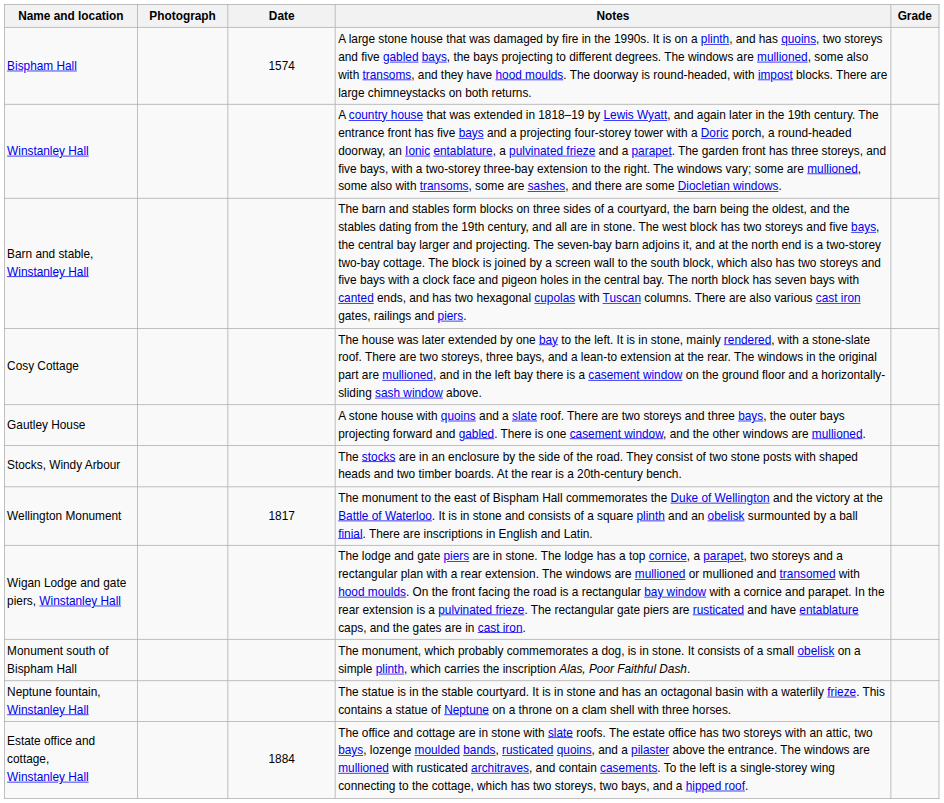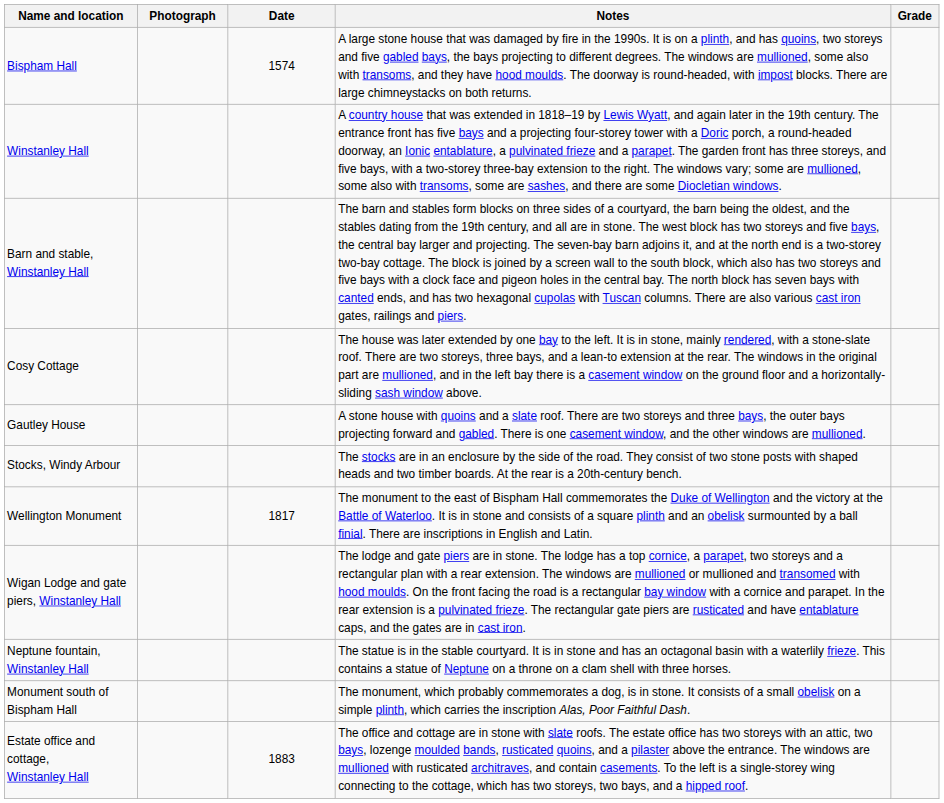 <table class="wikitable sortable plainrowheaders" style="width:100%; border:0; text-align:left; line-height:150%;">
 <tr>
 <th scope="col"  style="width:150px">Name and location</th>
 <th scope="col"  style="width:100px" class="unsortable">Photograph</th>
 <th scope="col"  style="width:120px">Date</th>
 <th scope="col"  style="width:650px" class="unsortable">Notes</th>
 <th scope="col"  style="width:50px">Grade</th>
 </tr>
 <tr>
 <td><a href='#'>Bispham Hall</a><br><small></small></td>
 <td></td>
 <td align="center">1574</td>
 <td>A large stone house that was damaged by fire in the 1990s. It is on a <a href='#'>plinth</a>, and has <a href='#'>quoins</a>, two storeys and five <a href='#'>gabled</a> <a href='#'>bays</a>, the bays projecting to different degrees. The windows are <a href='#'>mullioned</a>, some also with <a href='#'>transoms</a>, and they have <a href='#'>hood moulds</a>. The doorway is round-headed, with <a href='#'>impost</a> blocks. There are large chimneystacks on both returns.</td>
 <td align="center" ></td>
 </tr>
 <tr>
 <td><a href='#'>Winstanley Hall</a><br><small></small></td>
 <td></td>
 <td align="center"></td>
 <td>A <a href='#'>country house</a> that was extended in 1818–19 by <a href='#'>Lewis Wyatt</a>, and again later in the 19th century. The entrance front has five <a href='#'>bays</a> and a projecting four-storey tower with a <a href='#'>Doric</a> porch, a round-headed doorway, an <a href='#'>Ionic</a> <a href='#'>entablature</a>, a <a href='#'>pulvinated frieze</a> and a <a href='#'>parapet</a>. The garden front has three storeys, and five bays, with a two-storey three-bay extension to the right. The windows vary; some are <a href='#'>mullioned</a>, some also with <a href='#'>transoms</a>, some are <a href='#'>sashes</a>, and there are some <a href='#'>Diocletian windows</a>.</td>
 <td align="center" ></td>
 </tr>
 <tr>
 <td>Barn and stable, <a href='#'>Winstanley Hall</a><br><small></small></td>
 <td></td>
 <td align="center"></td>
 <td>The barn and stables form blocks on three sides of a courtyard, the barn being the oldest, and the stables dating from the 19th century, and all are in stone. The west block has two storeys and five <a href='#'>bays</a>, the central bay larger and projecting. The seven-bay barn adjoins it, and at the north end is a two-storey two-bay cottage. The block is joined by a screen wall to the south block, which also has two storeys and five bays with a clock face and pigeon holes in the central bay. The north block has seven bays with <a href='#'>canted</a> ends, and has two hexagonal <a href='#'>cupolas</a> with <a href='#'>Tuscan</a> columns. There are also various <a href='#'>cast iron</a> gates, railings and <a href='#'>piers</a>.</td>
 <td align="center" ></td>
 </tr>
 <tr>
 <td>Cosy Cottage<br><small></small></td>
 <td></td>
 <td align="center"></td>
 <td>The house was later extended by one <a href='#'>bay</a> to the left. It is in stone, mainly <a href='#'>rendered</a>, with a stone-slate roof. There are two storeys, three bays, and a lean-to extension at the rear. The windows in the original part are <a href='#'>mullioned</a>, and in the left bay there is a <a href='#'>casement window</a> on the ground floor and a horizontally-sliding <a href='#'>sash window</a> above.</td>
 <td align="center" ></td>
 </tr>
 <tr>
 <td>Gautley House<br><small></small></td>
 <td></td>
 <td align="center"></td>
 <td>A stone house with <a href='#'>quoins</a> and a <a href='#'>slate</a> roof. There are two storeys and three <a href='#'>bays</a>, the outer bays projecting forward and <a href='#'>gabled</a>. There is one <a href='#'>casement window</a>, and the other windows are <a href='#'>mullioned</a>.</td>
 <td align="center" ></td>
 </tr>
 <tr>
 <td>Stocks, Windy Arbour<br><small></small></td>
 <td></td>
 <td align="center"></td>
 <td>The <a href='#'>stocks</a> are in an enclosure by the side of the road. They consist of two stone posts with shaped heads and two timber boards. At the rear is a 20th-century bench.</td>
 <td align="center" ></td>
 </tr>
 <tr>
 <td>Wellington Monument<br><small></small></td>
 <td></td>
 <td align="center">1817</td>
 <td>The monument to the east of Bispham Hall commemorates the <a href='#'>Duke of Wellington</a> and the victory at the <a href='#'>Battle of Waterloo</a>. It is in stone and consists of a square <a href='#'>plinth</a> and an <a href='#'>obelisk</a> surmounted by a ball <a href='#'>finial</a>. There are inscriptions in English and Latin.</td>
 <td align="center" ></td>
 </tr>
 <tr>
 <td>Wigan Lodge and gate piers, <a href='#'>Winstanley Hall</a><br><small></small></td>
 <td></td>
 <td align="center"></td>
 <td>The lodge and gate <a href='#'>piers</a> are in stone. The lodge has a top <a href='#'>cornice</a>, a <a href='#'>parapet</a>, two storeys and a rectangular plan with a rear extension. The windows are <a href='#'>mullioned</a> or mullioned and <a href='#'>transomed</a> with <a href='#'>hood moulds</a>. On the front facing the road is a rectangular <a href='#'>bay window</a> with a cornice and parapet. In the rear extension is a <a href='#'>pulvinated frieze</a>. The rectangular gate piers are <a href='#'>rusticated</a> and have <a href='#'>entablature</a> caps, and the gates are in <a href='#'>cast iron</a>.</td>
 <td align="center" ></td>
 </tr>
 <tr>
+<td>Neptune fountain, <a href='#'>Winstanley Hall</a><br><small></small></td>
+<td></td>
+<td align="center"></td>
+<td>The statue is in the stable courtyard. It is in stone and has an octagonal basin with a waterlily <a href='#'>frieze</a>. This contains a statue of <a href='#'>Neptune</a> on a throne on a clam shell with three horses.</td>
+<td align="center" ></td>
+</tr>
+<tr>
 <td>Monument south of Bispham Hall<br><small></small></td>
 <td></td>
 <td align="center"></td>
 <td>The monument, which probably commemorates a dog, is in stone. It consists of a small <a href='#'>obelisk</a> on a simple <a href='#'>plinth</a>, which carries the inscription <em>Alas, Poor Faithful Dash</em>.</td>
 <td align="center" ></td>
 </tr>
 <tr>
-<td>Neptune fountain, <a href='#'>Winstanley Hall</a><br><small></small></td>
-<td></td>
-<td align="center"></td>
-<td>The statue is in the stable courtyard. It is in stone and has an octagonal basin with a waterlily <a href='#'>frieze</a>. This contains a statue of <a href='#'>Neptune</a> on a throne on a clam shell with three horses.</td>
-<td align="center" ></td>
-</tr>
-<tr>
 <td>Estate office and cottage,<br><a href='#'>Winstanley Hall</a><br><small></small></td>
 <td></td>
-<td align="center">1884</td>
+<td align="center">1883</td>
 <td>The office and cottage are in stone with <a href='#'>slate</a> roofs. The estate office has two storeys with an attic, two <a href='#'>bays</a>, lozenge <a href='#'>moulded</a> <a href='#'>bands</a>, <a href='#'>rusticated</a> <a href='#'>quoins</a>, and a <a href='#'>pilaster</a> above the entrance. The windows are <a href='#'>mullioned</a> with rusticated <a href='#'>architraves</a>, and contain <a href='#'>casements</a>. To the left is a single-storey wing connecting to the cottage, which has two storeys, two bays, and a <a href='#'>hipped roof</a>.</td>
 <td align="center" ></td>
 </tr>
 <tr>
 </tr>
 </table>
